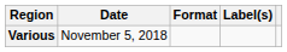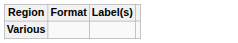 <table class="wikitable plainrowheaders">
 <tr>
 <th scope="col">Region</th>
-<th scope="col">Date</th>
 <th scope="col">Format</th>
 <th scope="col">Label(s)</th>
 <th scope="col"></th>
 </tr>
 <tr>
 <th scope="row">Various</th>
-<td>November 5, 2018</td>
 <td></td>
 <td></td>
 <td style="text-align:center;"></td>
 </tr>
 </table>
